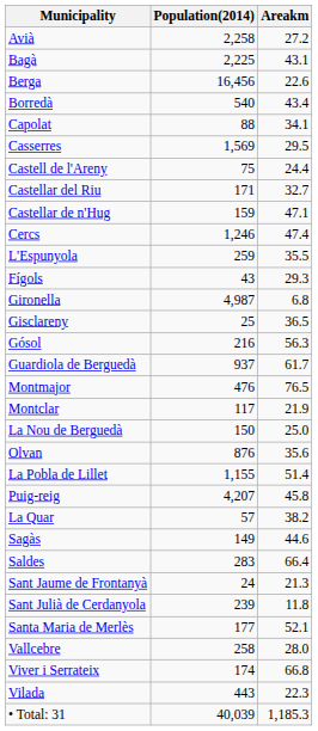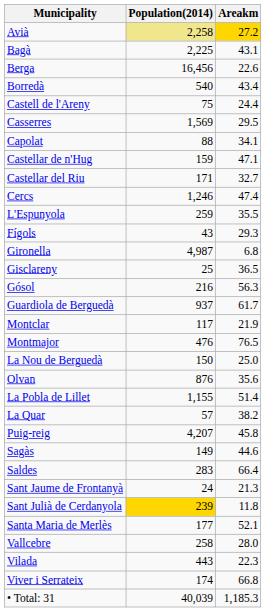 <table class="wikitable sortable">
 <tr>
 <th>Municipality</th>
 <th>Population(2014)</th>
 <th>Areakm</th>
 </tr>
 <tr>
 <td><a href='#'>Avià</a></td>
-<td align=right>2,258</td>
-<td align=right>27.2</td>
+<td align=right style="background: khaki;">2,258</td>
+<td align=right style="background: gold;">27.2</td>
 </tr>
 <tr>
 <td><a href='#'>Bagà</a></td>
 <td align=right>2,225</td>
 <td align=right>43.1</td>
 </tr>
 <tr>
 <td><a href='#'>Berga</a></td>
 <td align=right>16,456</td>
 <td align=right>22.6</td>
 </tr>
 <tr>
 <td><a href='#'>Borredà</a></td>
 <td align=right>540</td>
 <td align=right>43.4</td>
 </tr>
 <tr>
-<td><a href='#'>Capolat</a></td>
-<td align=right>88</td>
-<td align=right>34.1</td>
+<td><a href='#'>Castell de l'Areny</a></td>
+<td align=right>75</td>
+<td align=right>24.4</td>
 </tr>
 <tr>
 <td><a href='#'>Casserres</a></td>
 <td align=right>1,569</td>
 <td align=right>29.5</td>
 </tr>
 <tr>
-<td><a href='#'>Castell de l'Areny</a></td>
-<td align=right>75</td>
-<td align=right>24.4</td>
+<td><a href='#'>Capolat</a></td>
+<td align=right>88</td>
+<td align=right>34.1</td>
+</tr>
+<tr>
+<td><a href='#'>Castellar de n'Hug</a></td>
+<td align=right>159</td>
+<td align=right>47.1</td>
 </tr>
 <tr>
 <td><a href='#'>Castellar del Riu</a></td>
 <td align=right>171</td>
 <td align=right>32.7</td>
-</tr>
-<tr>
-<td><a href='#'>Castellar de n'Hug</a></td>
-<td align=right>159</td>
-<td align=right>47.1</td>
 </tr>
 <tr>
 <td><a href='#'>Cercs</a></td>
 <td align=right>1,246</td>
 <td align=right>47.4</td>
 </tr>
 <tr>
 <td><a href='#'>L'Espunyola</a></td>
 <td align=right>259</td>
 <td align=right>35.5</td>
 </tr>
 <tr>
 <td><a href='#'>Fígols</a></td>
 <td align=right>43</td>
 <td align=right>29.3</td>
 </tr>
 <tr>
 <td><a href='#'>Gironella</a></td>
 <td align=right>4,987</td>
 <td align=right>6.8</td>
 </tr>
 <tr>
 <td><a href='#'>Gisclareny</a></td>
 <td align=right>25</td>
 <td align=right>36.5</td>
 </tr>
 <tr>
 <td><a href='#'>Gósol</a></td>
 <td align=right>216</td>
 <td align=right>56.3</td>
 </tr>
 <tr>
 <td><a href='#'>Guardiola de Berguedà</a></td>
 <td align=right>937</td>
 <td align=right>61.7</td>
 </tr>
 <tr>
+<td><a href='#'>Montclar</a></td>
+<td align=right>117</td>
+<td align=right>21.9</td>
+</tr>
+<tr>
 <td><a href='#'>Montmajor</a></td>
 <td align=right>476</td>
 <td align=right>76.5</td>
-</tr>
-<tr>
-<td><a href='#'>Montclar</a></td>
-<td align=right>117</td>
-<td align=right>21.9</td>
 </tr>
 <tr>
 <td><a href='#'>La Nou de Berguedà</a></td>
 <td align=right>150</td>
 <td align=right>25.0</td>
 </tr>
 <tr>
 <td><a href='#'>Olvan</a></td>
 <td align=right>876</td>
 <td align=right>35.6</td>
 </tr>
 <tr>
 <td><a href='#'>La Pobla de Lillet</a></td>
 <td align=right>1,155</td>
 <td align=right>51.4</td>
 </tr>
 <tr>
+<td><a href='#'>La Quar</a></td>
+<td align=right>57</td>
+<td align=right>38.2</td>
+</tr>
+<tr>
 <td><a href='#'>Puig-reig</a></td>
 <td align=right>4,207</td>
 <td align=right>45.8</td>
-</tr>
-<tr>
-<td><a href='#'>La Quar</a></td>
-<td align=right>57</td>
-<td align=right>38.2</td>
 </tr>
 <tr>
 <td><a href='#'>Sagàs</a></td>
 <td align=right>149</td>
 <td align=right>44.6</td>
 </tr>
 <tr>
 <td><a href='#'>Saldes</a></td>
 <td align=right>283</td>
 <td align=right>66.4</td>
 </tr>
 <tr>
 <td><a href='#'>Sant Jaume de Frontanyà</a></td>
 <td align=right>24</td>
 <td align=right>21.3</td>
 </tr>
 <tr>
 <td><a href='#'>Sant Julià de Cerdanyola</a></td>
-<td align=right>239</td>
+<td align=right style="background: gold;">239</td>
 <td align=right>11.8</td>
 </tr>
 <tr>
 <td><a href='#'>Santa Maria de Merlès</a></td>
 <td align=right>177</td>
 <td align=right>52.1</td>
 </tr>
 <tr>
 <td><a href='#'>Vallcebre</a></td>
 <td align=right>258</td>
 <td align=right>28.0</td>
 </tr>
 <tr>
+<td><a href='#'>Vilada</a></td>
+<td align=right>443</td>
+<td align=right>22.3</td>
+</tr>
+<tr>
 <td><a href='#'>Viver i Serrateix</a></td>
 <td align=right>174</td>
 <td align=right>66.8</td>
-</tr>
-<tr>
-<td><a href='#'>Vilada</a></td>
-<td align=right>443</td>
-<td align=right>22.3</td>
 </tr>
 <tr>
 <td>• Total: 31</td>
 <td align=right>40,039</td>
 <td align=right>1,185.3</td>
 </tr>
 </table>
